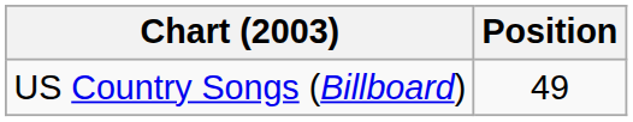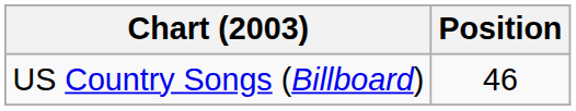 <table class="wikitable">
 <tr>
 <th scope="col">Chart (2003)</th>
 <th scope="col">Position</th>
 </tr>
 <tr>
 <td>US <a href='#'>Country Songs</a> (<em><a href='#'>Billboard</a></em>)</td>
-<td align="center">49</td>
+<td align="center">46</td>
 </tr>
 </table>
